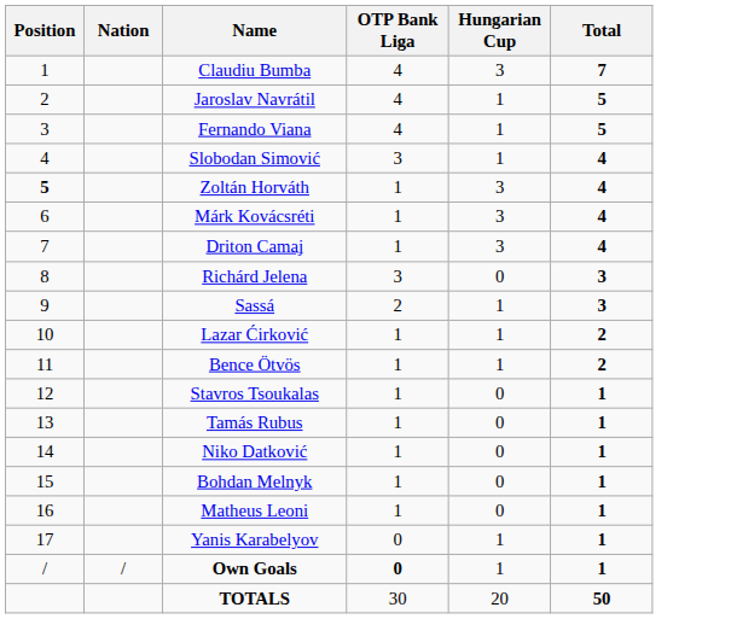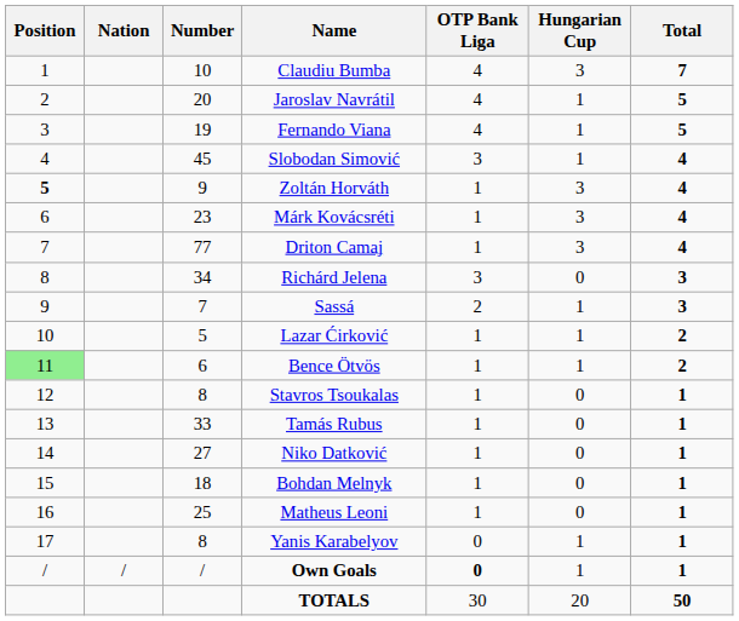 <table class="wikitable" style="font-size: 95%; text-align: center;">
 <tr>
 <th width=60>Position</th>
 <th width=60>Nation</th>
+<th width=60>Number</th>
 <th width=150>Name</th>
 <th width=80>OTP Bank Liga</th>
 <th width=80>Hungarian Cup</th>
 <th width=80>Total</th>
 </tr>
 <tr>
 <td>1</td>
 <td></td>
+<td>10</td>
 <td><a href='#'>Claudiu Bumba</a></td>
 <td>4</td>
 <td>3</td>
 <td><strong>7</strong></td>
 </tr>
 <tr>
 <td>2</td>
 <td></td>
+<td>20</td>
 <td><a href='#'>Jaroslav Navrátil</a></td>
 <td>4</td>
 <td>1</td>
 <td><strong>5</strong></td>
 </tr>
 <tr>
 <td>3</td>
 <td></td>
+<td>19</td>
 <td><a href='#'>Fernando Viana</a></td>
 <td>4</td>
 <td>1</td>
 <td><strong>5</strong></td>
 </tr>
 <tr>
 <td>4</td>
 <td></td>
+<td>45</td>
 <td><a href='#'>Slobodan Simović</a></td>
 <td>3</td>
 <td>1</td>
 <td><strong>4</strong></td>
 </tr>
 <tr>
 <td><strong>5</strong></td>
 <td></td>
+<td>9</td>
 <td><a href='#'>Zoltán Horváth</a></td>
 <td>1</td>
 <td>3</td>
 <td><strong>4</strong></td>
 </tr>
 <tr>
 <td>6</td>
 <td></td>
+<td>23</td>
 <td><a href='#'>Márk Kovácsréti</a></td>
 <td>1</td>
 <td>3</td>
 <td><strong>4</strong></td>
 </tr>
 <tr>
 <td>7</td>
 <td></td>
+<td>77</td>
 <td><a href='#'>Driton Camaj</a></td>
 <td>1</td>
 <td>3</td>
 <td><strong>4</strong></td>
 </tr>
 <tr>
 <td>8</td>
 <td></td>
+<td>34</td>
 <td><a href='#'>Richárd Jelena</a></td>
 <td>3</td>
 <td>0</td>
 <td><strong>3</strong></td>
 </tr>
 <tr>
 <td>9</td>
 <td></td>
+<td>7</td>
 <td><a href='#'>Sassá</a></td>
 <td>2</td>
 <td>1</td>
 <td><strong>3</strong></td>
 </tr>
 <tr>
 <td>10</td>
 <td></td>
+<td>5</td>
 <td><a href='#'>Lazar Ćirković</a></td>
 <td>1</td>
 <td>1</td>
 <td><strong>2</strong></td>
 </tr>
 <tr>
-<td>11</td>
+<td style="background: lightgreen;">11</td>
 <td></td>
+<td>6</td>
 <td><a href='#'>Bence Ötvös</a></td>
 <td>1</td>
 <td>1</td>
 <td><strong>2</strong></td>
 </tr>
 <tr>
 <td>12</td>
 <td></td>
+<td>8</td>
 <td><a href='#'>Stavros Tsoukalas</a></td>
 <td>1</td>
 <td>0</td>
 <td><strong>1</strong></td>
 </tr>
 <tr>
 <td>13</td>
 <td></td>
+<td>33</td>
 <td><a href='#'>Tamás Rubus</a></td>
 <td>1</td>
 <td>0</td>
 <td><strong>1</strong></td>
 </tr>
 <tr>
 <td>14</td>
 <td></td>
+<td>27</td>
 <td><a href='#'>Niko Datković</a></td>
 <td>1</td>
 <td>0</td>
 <td><strong>1</strong></td>
 </tr>
 <tr>
 <td>15</td>
 <td></td>
+<td>18</td>
 <td><a href='#'>Bohdan Melnyk</a></td>
 <td>1</td>
 <td>0</td>
 <td><strong>1</strong></td>
 </tr>
 <tr>
 <td>16</td>
 <td></td>
+<td>25</td>
 <td><a href='#'>Matheus Leoni</a></td>
 <td>1</td>
 <td>0</td>
 <td><strong>1</strong></td>
 </tr>
 <tr>
 <td>17</td>
 <td></td>
+<td>8</td>
 <td><a href='#'>Yanis Karabelyov</a></td>
 <td>0</td>
 <td>1</td>
 <td><strong>1</strong></td>
 </tr>
 <tr>
+<td>/</td>
 <td>/</td>
 <td>/</td>
 <td><strong>Own Goals</strong></td>
 <td><strong>0</strong></td>
 <td>1</td>
 <td><strong>1</strong></td>
 </tr>
 <tr>
 <td></td>
 <td></td>
+<td></td>
 <td><strong>TOTALS</strong></td>
 <td>30</td>
 <td>20</td>
 <td><strong>50</strong></td>
 </tr>
 </table>
